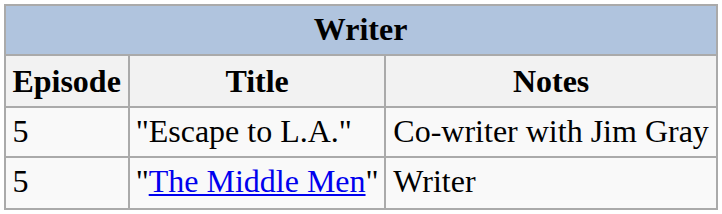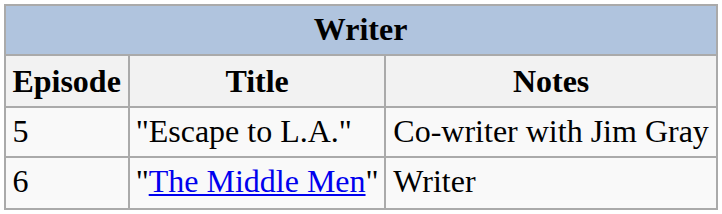 <table class="wikitable" style="font-size: 100%;">
 <tr>
 <th colspan="3" style="background: LightSteelBlue;">Writer</th>
 </tr>
 <tr>
 <th>Episode</th>
 <th>Title</th>
 <th>Notes</th>
 </tr>
 <tr>
 <td style= align="center">5</td>
 <td>"Escape to L.A."</td>
 <td>Co-writer with Jim Gray</td>
 </tr>
 <tr>
-<td style= align="center">5</td>
+<td style= align="center">6</td>
 <td>"<a href='#'>The Middle Men</a>"</td>
 <td>Writer</td>
 </tr>
 </table>
